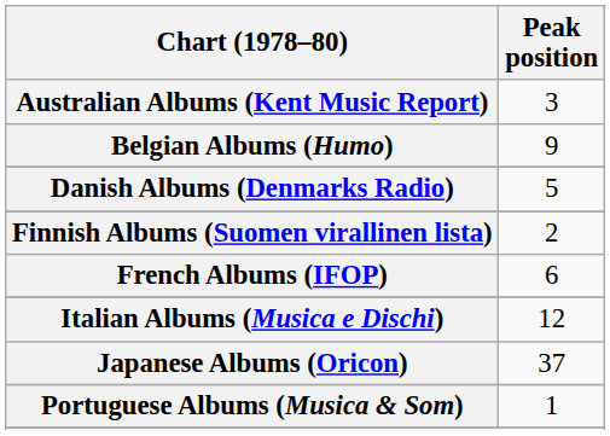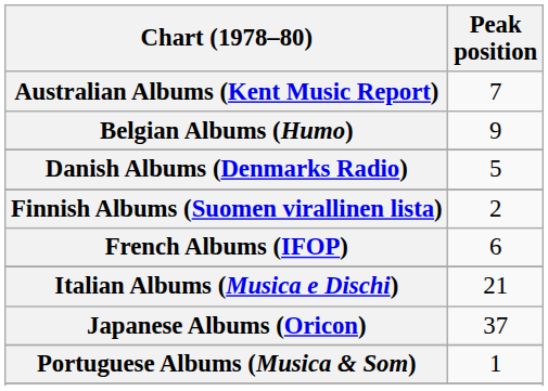 <table class="wikitable sortable plainrowheaders" style="text-align:center">
 <tr>
 <th scope="col">Chart (1978–80)</th>
 <th scope="col">Peak<br>position</th>
 </tr>
 <tr>
 <th scope="row">Australian Albums (<a href='#'>Kent Music Report</a>)</th>
-<td>3</td>
+<td>7</td>
 </tr>
 <tr>
 <th scope="row">Belgian Albums (<em>Humo</em>)</th>
 <td>9</td>
 </tr>
 <tr>
 </tr>
 <tr>
 <th scope="row">Danish Albums (<a href='#'>Denmarks Radio</a>)</th>
 <td>5</td>
 </tr>
 <tr>
 </tr>
 <tr>
 <th scope="row">Finnish Albums (<a href='#'>Suomen virallinen lista</a>)</th>
 <td>2</td>
 </tr>
 <tr>
 <th scope="row">French Albums (<a href='#'>IFOP</a>)</th>
 <td>6</td>
 </tr>
 <tr>
 </tr>
 <tr>
 <th scope="row">Italian Albums (<em><a href='#'>Musica e Dischi</a></em>)</th>
-<td>12</td>
+<td>21</td>
 </tr>
 <tr>
 <th scope="row">Japanese Albums (<a href='#'>Oricon</a>)</th>
 <td>37</td>
 </tr>
 <tr>
 </tr>
 <tr>
 </tr>
 <tr>
 <th scope="row">Portuguese Albums (<em>Musica & Som</em>)</th>
 <td>1</td>
 </tr>
 <tr>
 </tr>
 <tr>
 </tr>
 </table>
